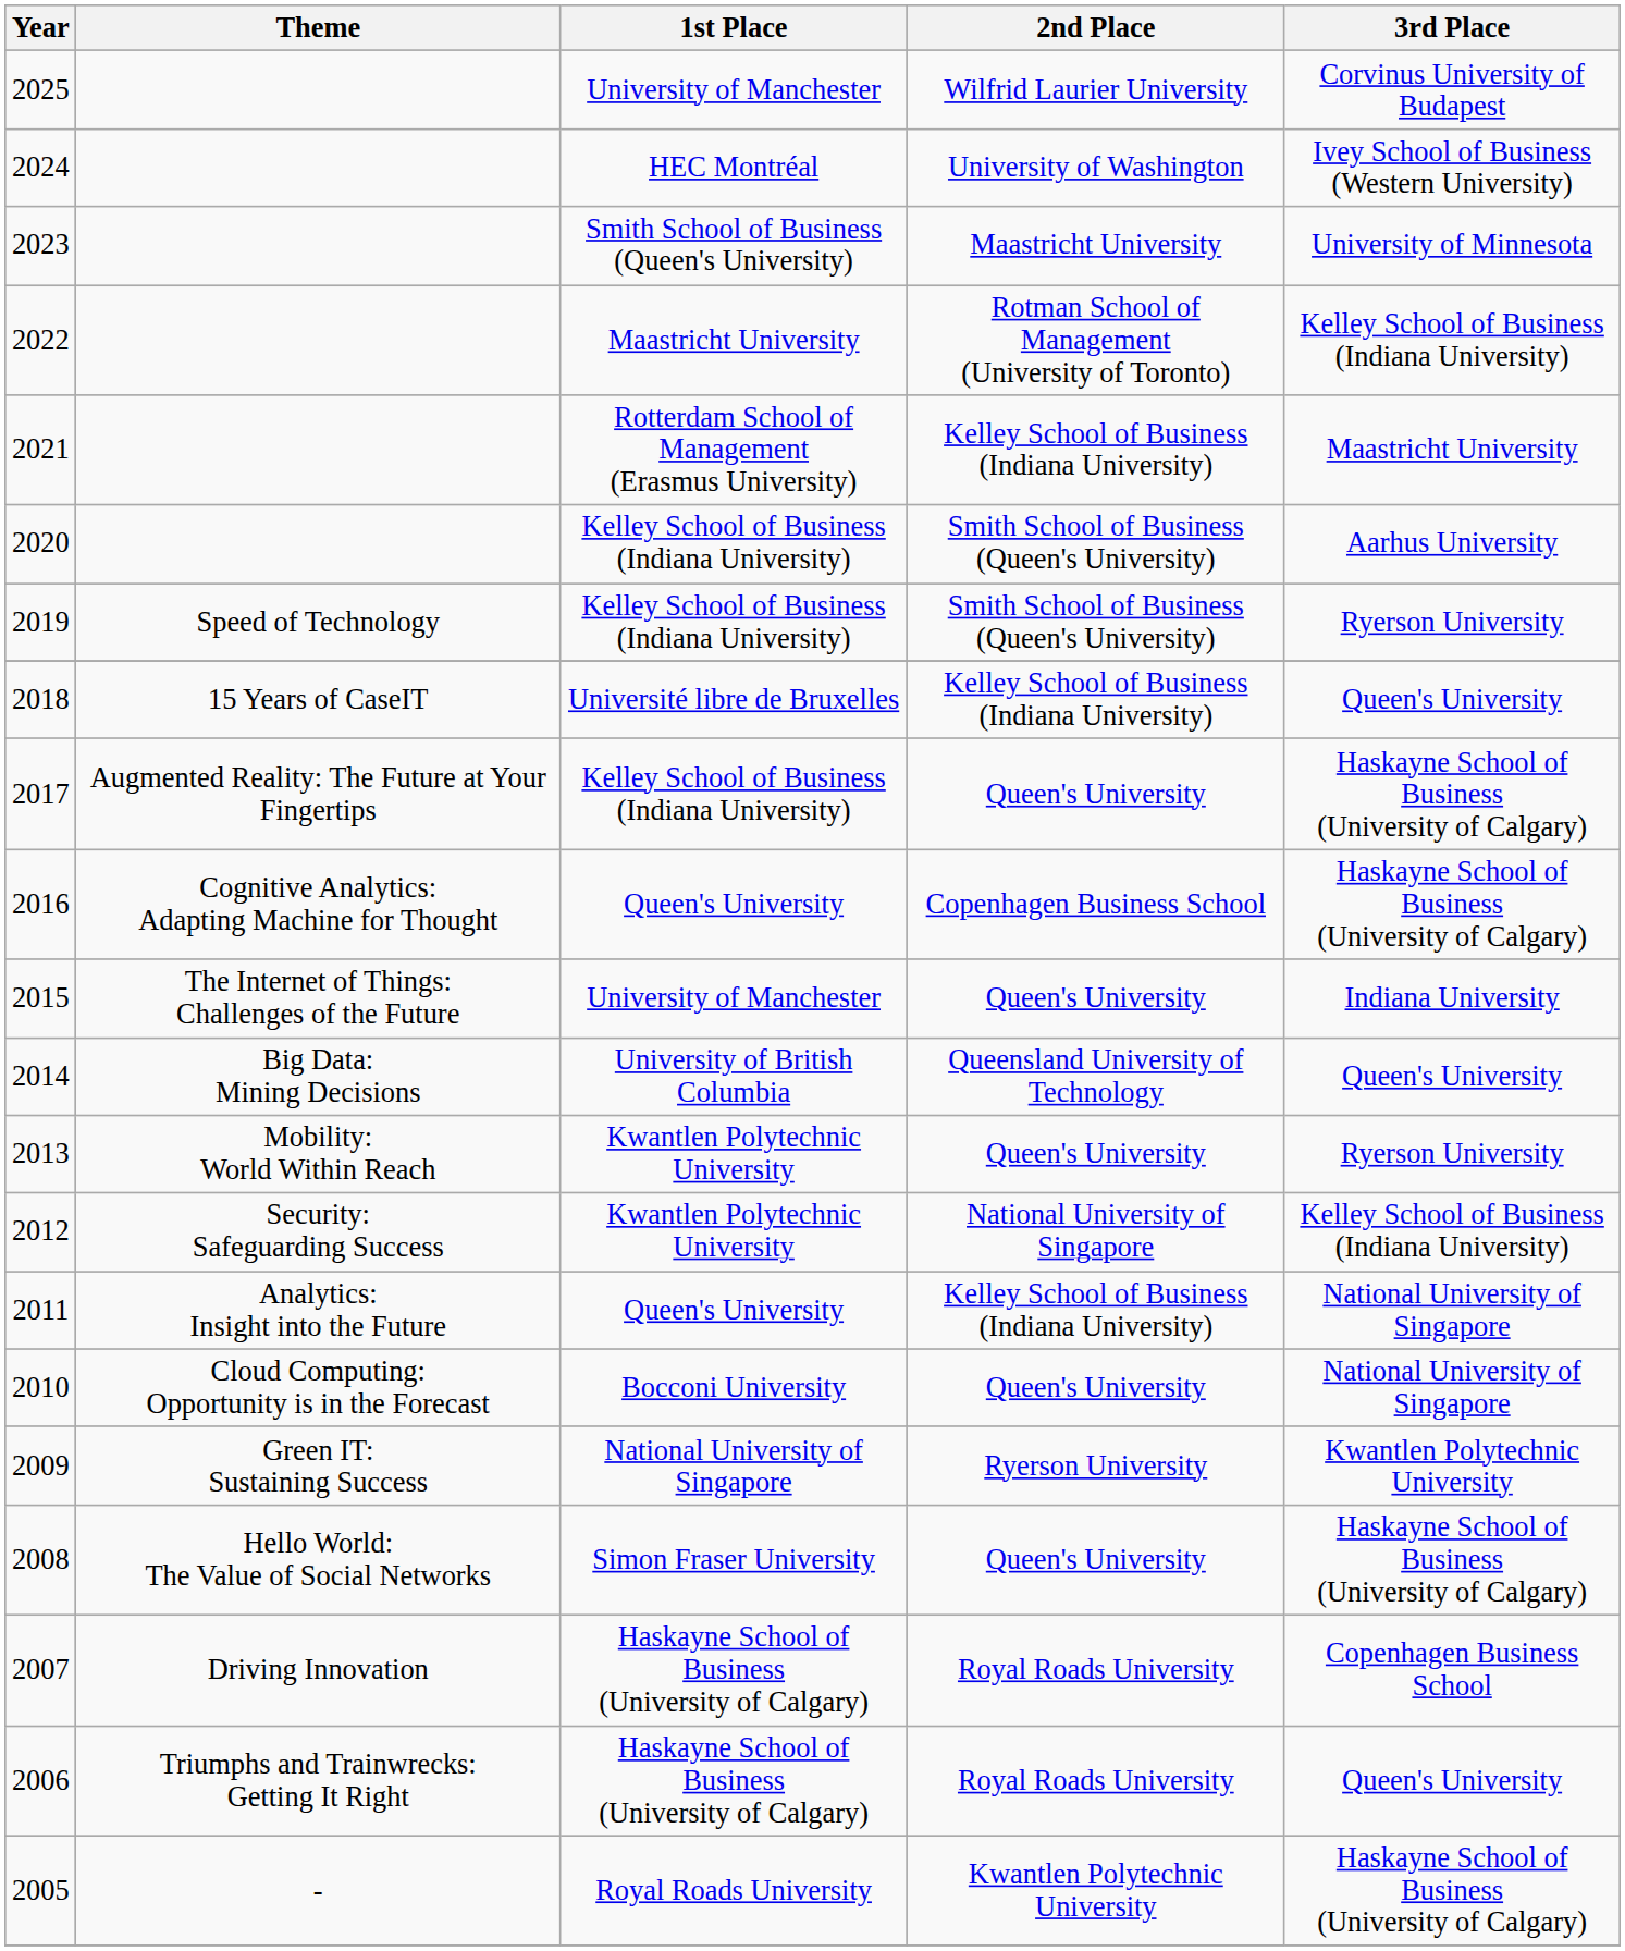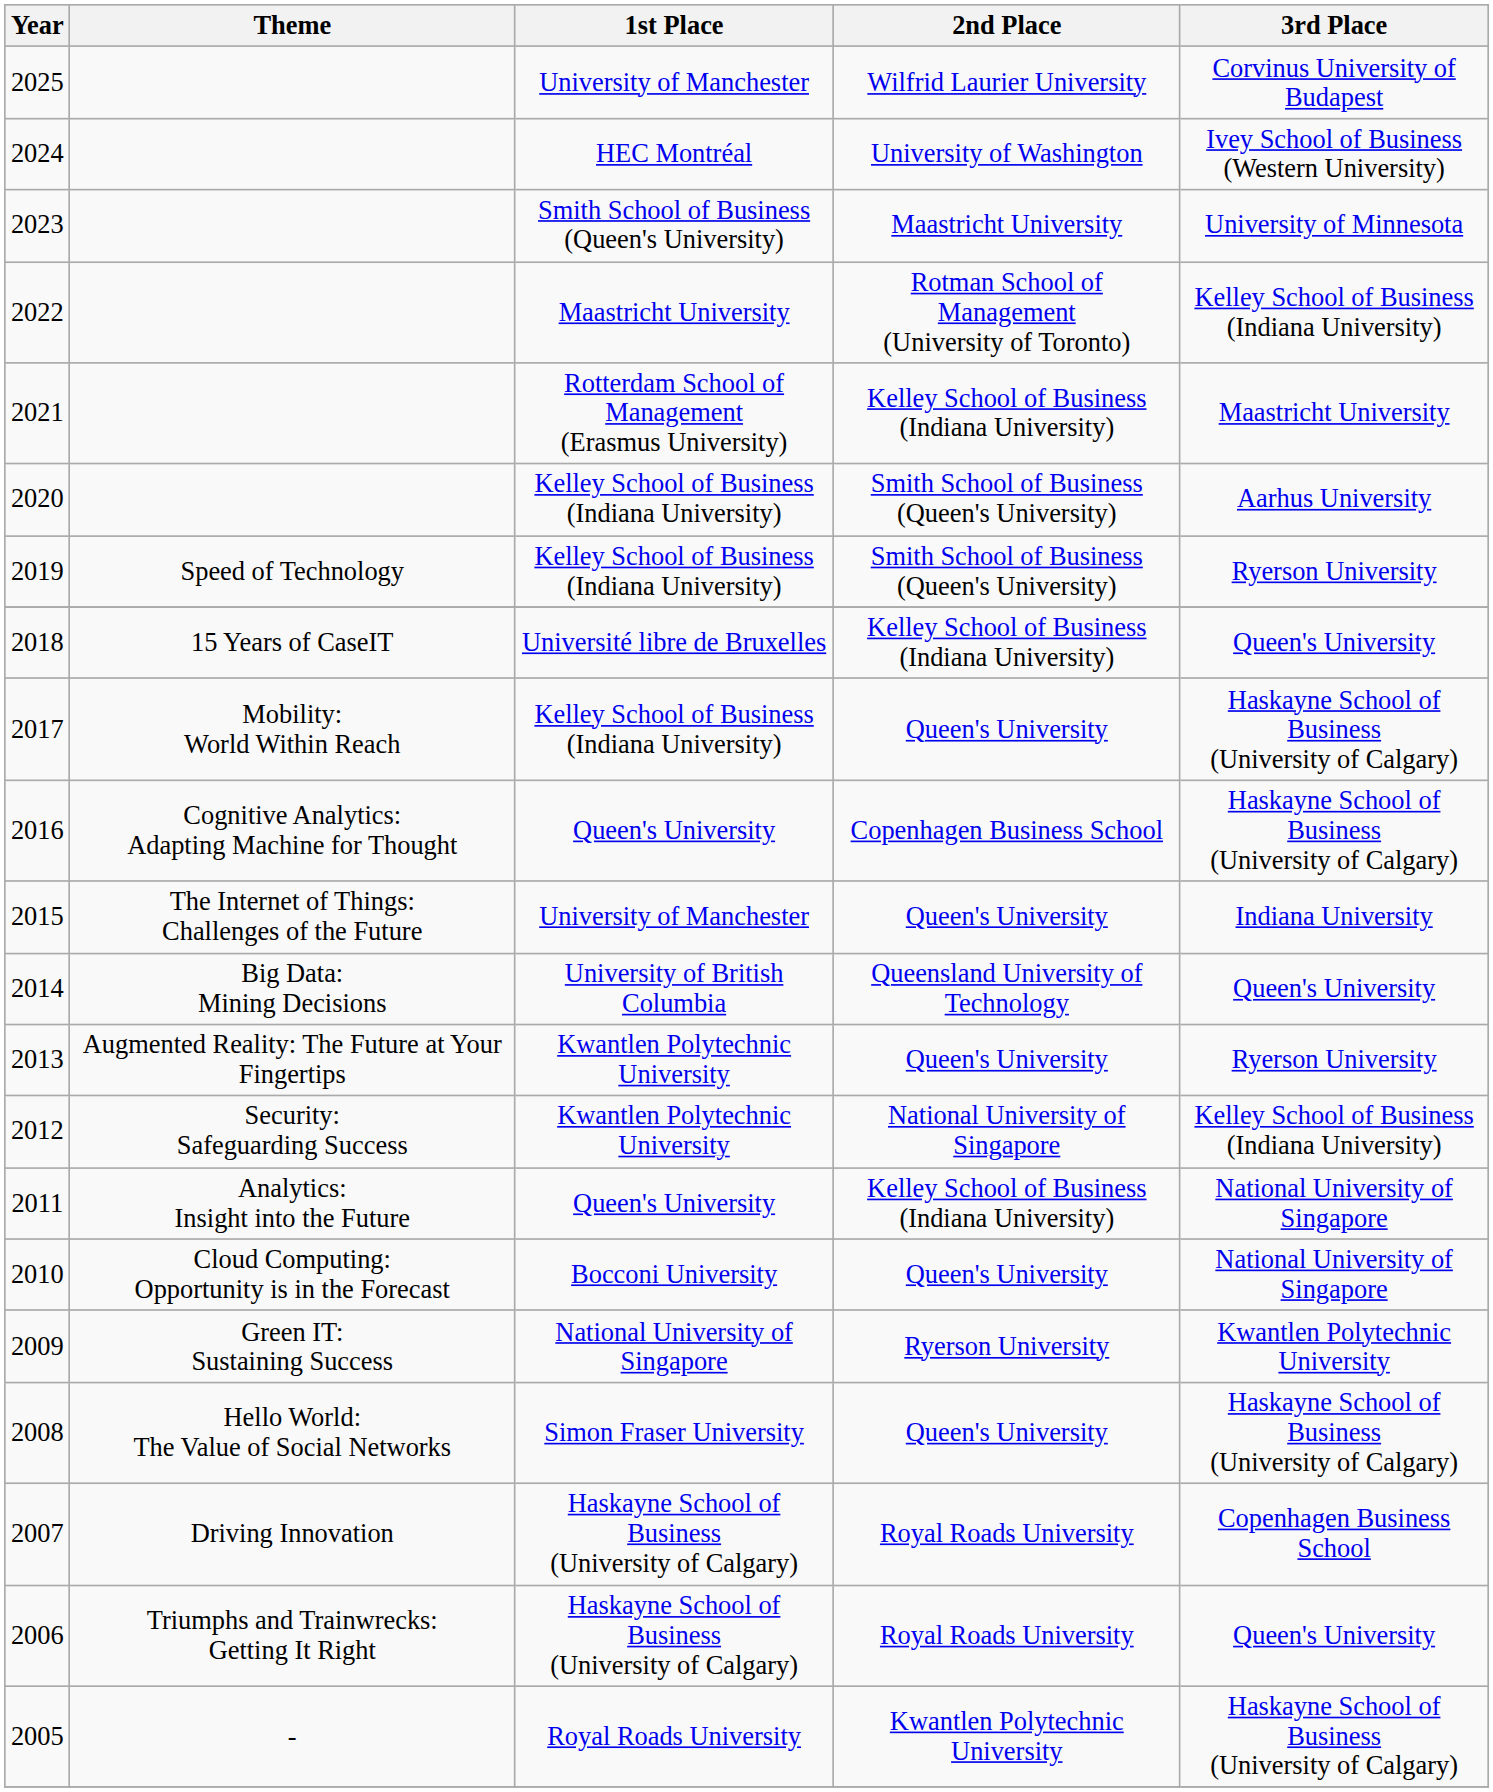 <table class="wikitable" style="text-align: center; width: 900px; height: 350px;">
 <tr>
 <th>Year</th>
 <th>Theme</th>
 <th>1st Place</th>
 <th>2nd Place</th>
 <th>3rd Place</th>
 </tr>
 <tr>
 <td>2025</td>
 <td></td>
 <td><a href='#'>University of Manchester</a></td>
 <td><a href='#'>Wilfrid Laurier University</a></td>
 <td><a href='#'>Corvinus University of Budapest</a></td>
 </tr>
 <tr>
 <td>2024</td>
 <td></td>
 <td><a href='#'>HEC Montréal</a></td>
 <td><a href='#'>University of Washington</a></td>
 <td><a href='#'>Ivey School of Business</a> <br> (Western University)</td>
 </tr>
 <tr>
 <td>2023</td>
 <td></td>
 <td><a href='#'>Smith School of Business</a> <br> (Queen's University)</td>
 <td><a href='#'>Maastricht University</a></td>
 <td><a href='#'>University of Minnesota</a></td>
 </tr>
 <tr>
 <td>2022</td>
 <td></td>
 <td><a href='#'>Maastricht University</a></td>
 <td><a href='#'>Rotman School of Management</a> <br> (University of Toronto)</td>
 <td><a href='#'>Kelley School of Business</a> <br> (Indiana University)</td>
 </tr>
 <tr>
 <td>2021</td>
 <td></td>
 <td><a href='#'>Rotterdam School of Management</a> <br> (Erasmus University)</td>
 <td><a href='#'>Kelley School of Business</a> <br> (Indiana University)</td>
 <td><a href='#'>Maastricht University</a></td>
 </tr>
 <tr>
 <td>2020</td>
 <td></td>
 <td><a href='#'>Kelley School of Business</a> <br> (Indiana University)</td>
 <td><a href='#'>Smith School of Business</a> <br> (Queen's University)</td>
 <td><a href='#'>Aarhus University</a></td>
 </tr>
 <tr>
 <td>2019</td>
 <td>Speed of Technology</td>
 <td><a href='#'>Kelley School of Business</a> <br> (Indiana University)</td>
 <td><a href='#'>Smith School of Business</a> <br> (Queen's University)</td>
 <td><a href='#'>Ryerson University</a></td>
 </tr>
 <tr>
 </tr>
 <tr>
 <td>2018</td>
 <td>15 Years of CaseIT</td>
 <td><a href='#'>Université libre de Bruxelles</a></td>
 <td><a href='#'>Kelley School of Business</a> <br> (Indiana University)</td>
 <td><a href='#'>Queen's University</a></td>
 </tr>
 <tr>
 <td>2017</td>
-<td>Augmented Reality: The Future at Your Fingertips</td>
+<td>Mobility: <br> World Within Reach</td>
 <td><a href='#'>Kelley School of Business</a> <br> (Indiana University)</td>
 <td><a href='#'>Queen's University</a></td>
 <td><a href='#'>Haskayne School of Business</a> <br> (University of Calgary)</td>
 </tr>
 <tr>
 <td>2016</td>
 <td>Cognitive Analytics:<br>Adapting Machine for Thought</td>
 <td><a href='#'>Queen's University</a></td>
 <td><a href='#'>Copenhagen Business School</a></td>
 <td><a href='#'>Haskayne School of Business</a> <br> (University of Calgary)</td>
 </tr>
 <tr>
 <td>2015</td>
 <td>The Internet of Things: <br> Challenges of the Future</td>
 <td><a href='#'>University of Manchester</a></td>
 <td><a href='#'>Queen's University</a></td>
 <td><a href='#'>Indiana University</a></td>
 </tr>
 <tr>
 <td>2014</td>
 <td>Big Data: <br> Mining Decisions</td>
 <td><a href='#'>University of British Columbia</a></td>
 <td><a href='#'>Queensland University of Technology</a></td>
 <td><a href='#'>Queen's University</a></td>
 </tr>
 <tr>
 <td>2013</td>
-<td>Mobility: <br> World Within Reach</td>
+<td>Augmented Reality: The Future at Your Fingertips</td>
 <td><a href='#'>Kwantlen Polytechnic University</a></td>
 <td><a href='#'>Queen's University</a></td>
 <td><a href='#'>Ryerson University</a></td>
 </tr>
 <tr>
 <td>2012</td>
 <td>Security: <br> Safeguarding Success</td>
 <td><a href='#'>Kwantlen Polytechnic University</a></td>
 <td><a href='#'>National University of Singapore</a></td>
 <td><a href='#'>Kelley School of Business</a> <br> (Indiana University)</td>
 </tr>
 <tr>
 <td>2011</td>
 <td>Analytics: <br> Insight into the Future</td>
 <td><a href='#'>Queen's University</a></td>
 <td><a href='#'>Kelley School of Business</a> <br> (Indiana University)</td>
 <td><a href='#'>National University of Singapore</a></td>
 </tr>
 <tr>
 <td>2010</td>
 <td>Cloud Computing: <br> Opportunity is in the Forecast</td>
 <td><a href='#'>Bocconi University</a></td>
 <td><a href='#'>Queen's University</a></td>
 <td><a href='#'>National University of Singapore</a></td>
 </tr>
 <tr>
 <td>2009</td>
 <td>Green IT:<br> Sustaining Success</td>
 <td><a href='#'>National University of Singapore</a></td>
 <td><a href='#'>Ryerson University</a></td>
 <td><a href='#'>Kwantlen Polytechnic University</a></td>
 </tr>
 <tr>
 <td>2008</td>
 <td>Hello World:<br> The Value of Social Networks</td>
 <td><a href='#'>Simon Fraser University</a></td>
 <td><a href='#'>Queen's University</a></td>
 <td><a href='#'>Haskayne School of Business</a> <br> (University of Calgary)</td>
 </tr>
 <tr>
 <td>2007</td>
 <td>Driving Innovation</td>
 <td><a href='#'>Haskayne School of Business</a> <br> (University of Calgary)</td>
 <td><a href='#'>Royal Roads University</a></td>
 <td><a href='#'>Copenhagen Business School</a></td>
 </tr>
 <tr>
 <td>2006</td>
 <td>Triumphs and Trainwrecks:<br> Getting It Right</td>
 <td><a href='#'>Haskayne School of Business</a> <br> (University of Calgary)</td>
 <td><a href='#'>Royal Roads University</a></td>
 <td><a href='#'>Queen's University</a></td>
 </tr>
 <tr>
 <td>2005</td>
 <td>-</td>
 <td><a href='#'>Royal Roads University</a></td>
 <td><a href='#'>Kwantlen Polytechnic University</a></td>
 <td><a href='#'>Haskayne School of Business</a> <br> (University of Calgary)</td>
 </tr>
 <tr>
 </tr>
 </table>
